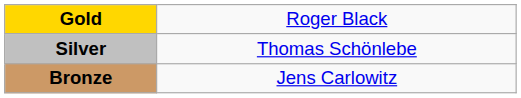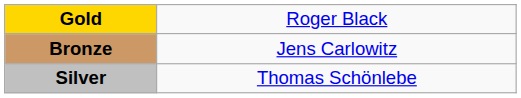 <table class="wikitable" style="text-align:center; " width="35%">
 <tr>
 <td bgcolor="gold"><strong>Gold</strong></td>
 <td><a href='#'>Roger Black</a><br>  <small><em></em></small></td>
 </tr>
 <tr>
+<td bgcolor="CC9966"><strong>Bronze</strong></td>
+<td><a href='#'>Jens Carlowitz</a><br>  <small><em></em></small></td>
+</tr>
+<tr>
 <td bgcolor="silver"><strong>Silver</strong></td>
 <td><a href='#'>Thomas Schönlebe</a><br>  <small><em></em></small></td>
 </tr>
-<tr>
-<td bgcolor="CC9966"><strong>Bronze</strong></td>
-<td><a href='#'>Jens Carlowitz</a><br>  <small><em></em></small></td>
-</tr>
 </table>
